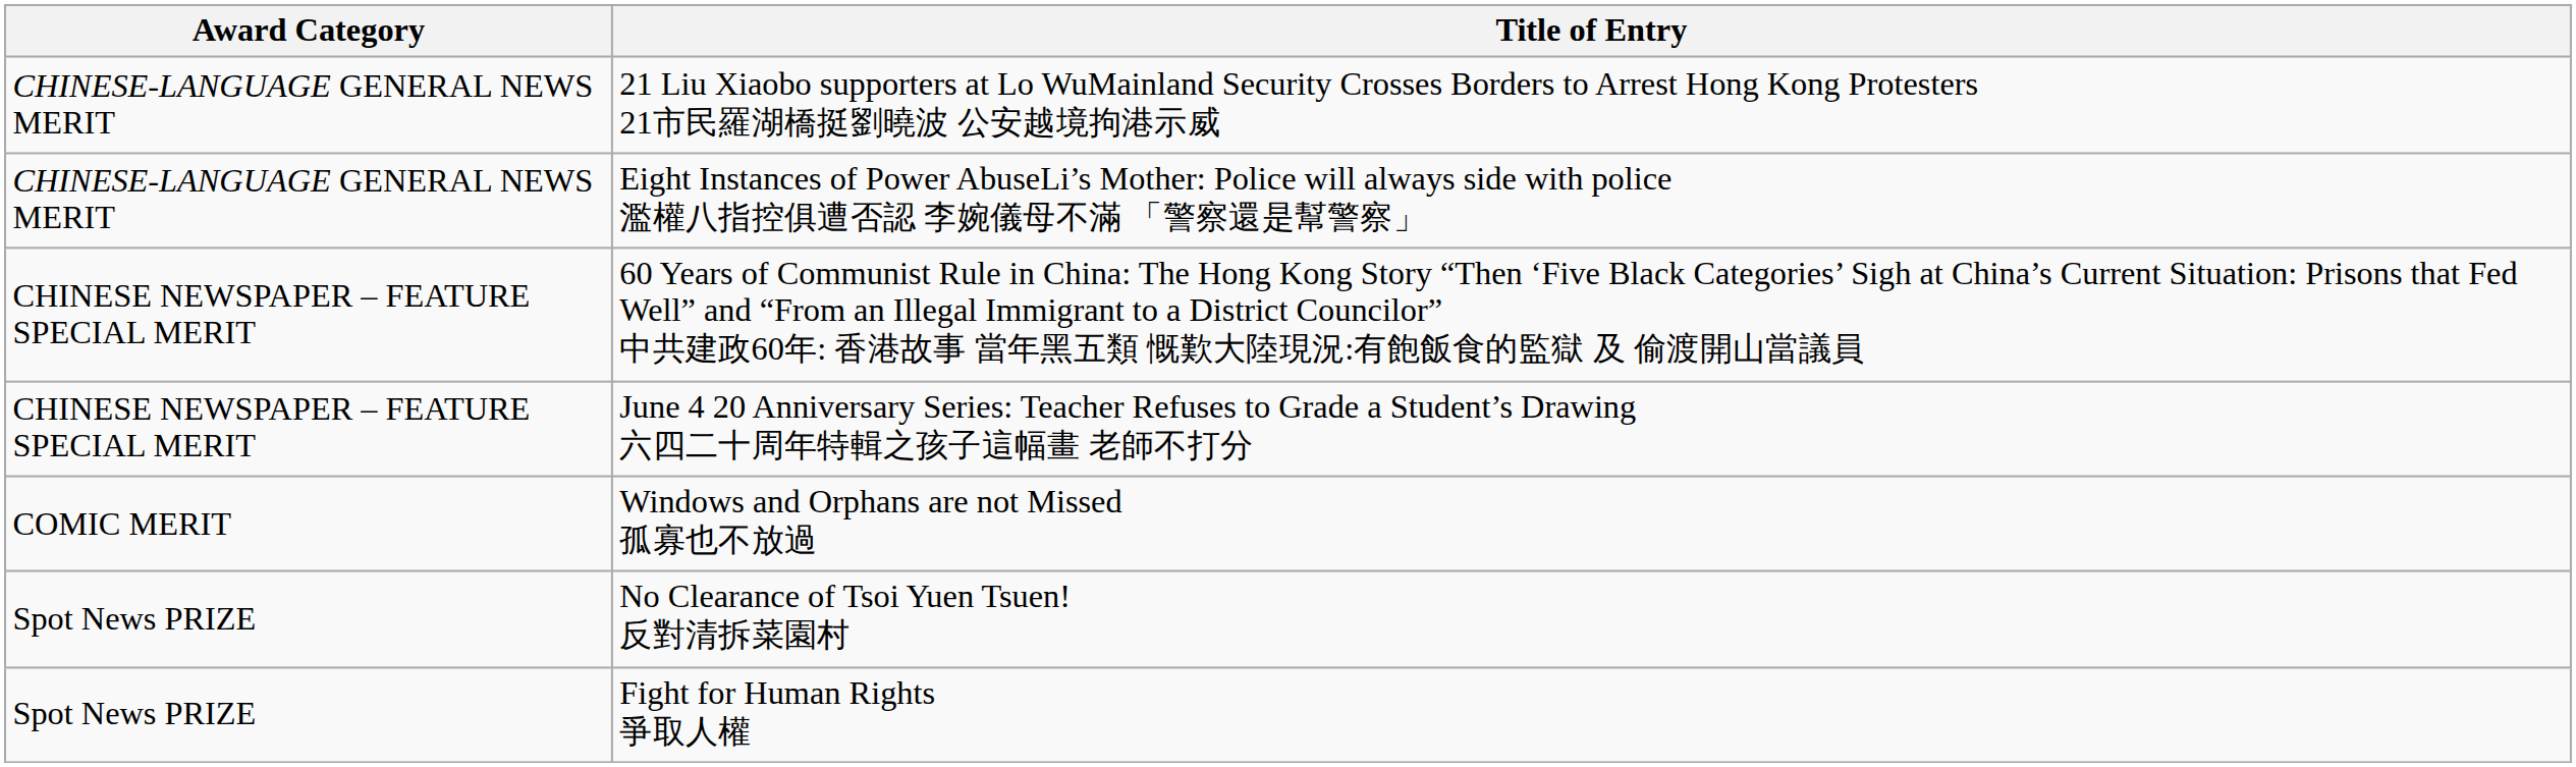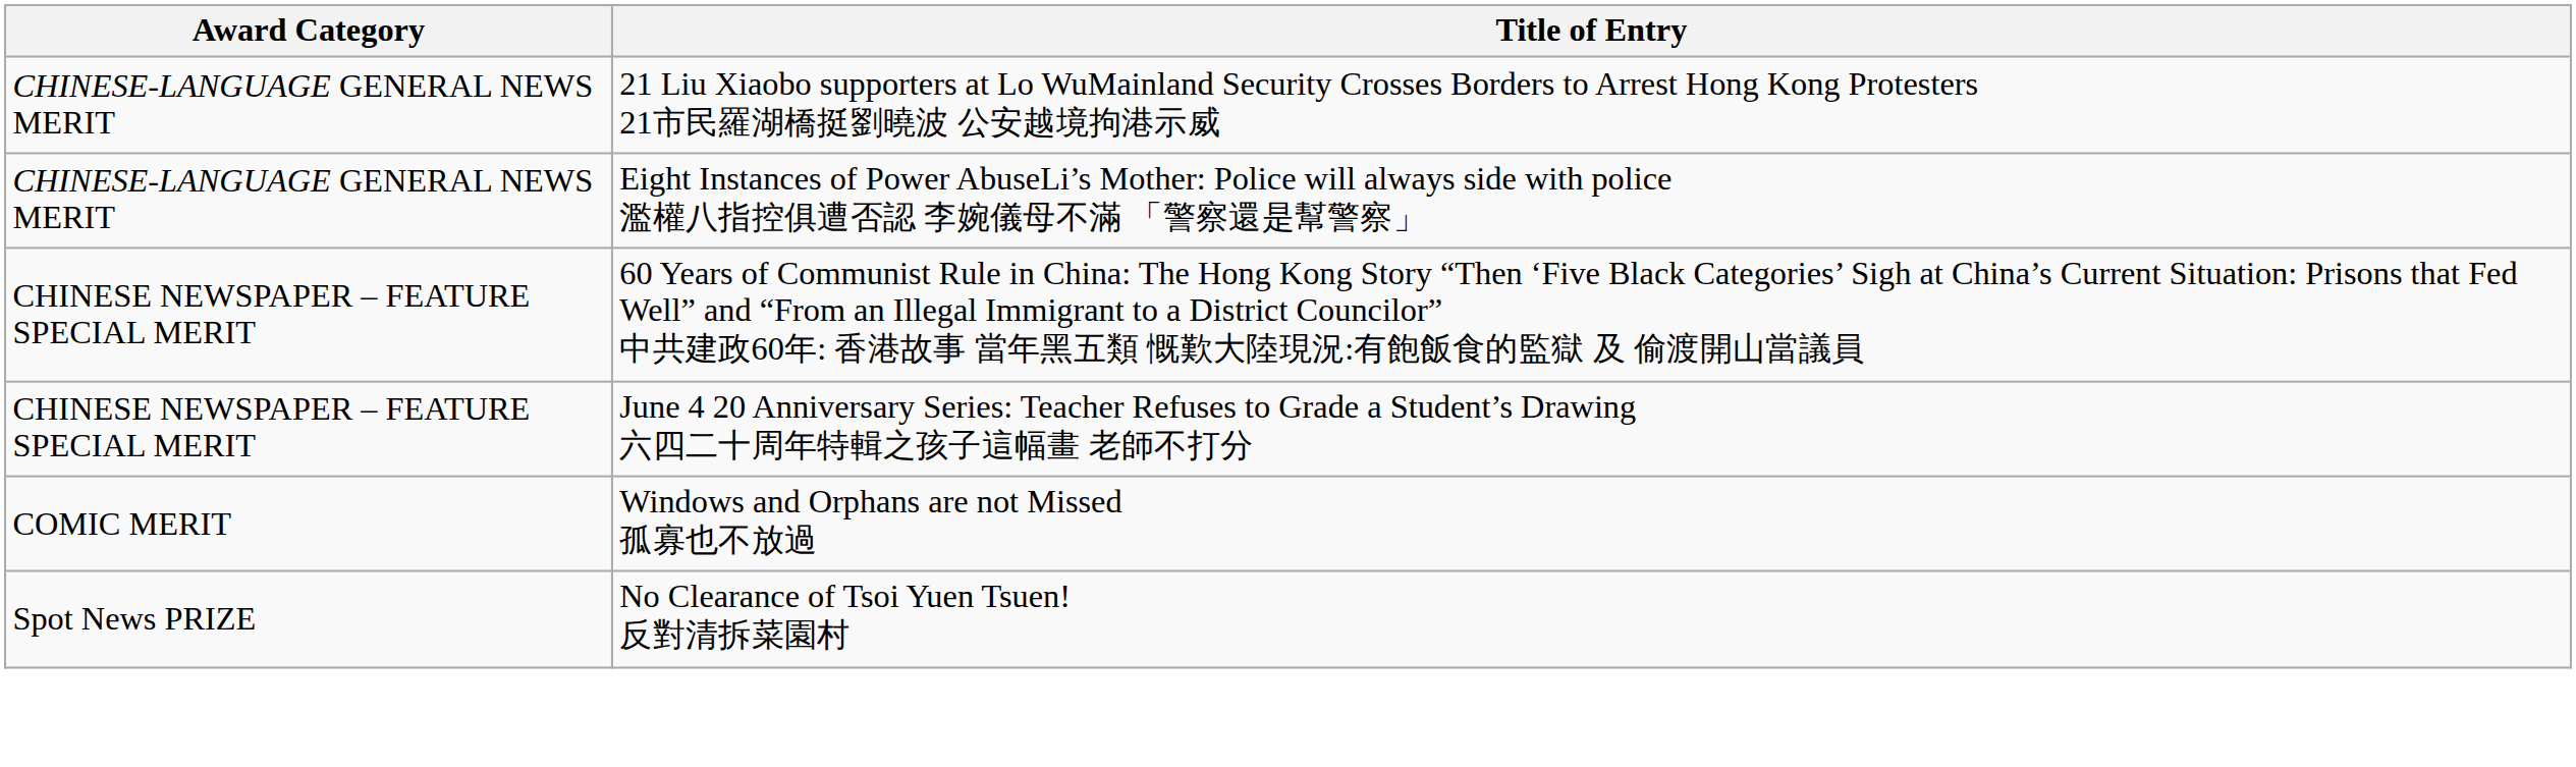 <table class="wikitable">
 <tr>
 <th>Award Category</th>
 <th>Title of Entry</th>
 </tr>
 <tr>
 <td><em>CHINESE-LANGUAGE</em> GENERAL NEWS MERIT</td>
 <td>21 Liu Xiaobo supporters at Lo WuMainland Security Crosses Borders to Arrest Hong Kong Protesters<br>21市民羅湖橋挺劉曉波 公安越境拘港示威</td>
 </tr>
 <tr>
 <td><em>CHINESE-LANGUAGE</em> GENERAL NEWS MERIT</td>
 <td>Eight Instances of Power AbuseLi’s Mother: Police will always side with police<br>濫權八指控俱遭否認 李婉儀母不滿 「警察還是幫警察」</td>
 </tr>
 <tr>
 <td>CHINESE NEWSPAPER – FEATURE SPECIAL MERIT</td>
 <td>60 Years of Communist Rule in China: The Hong Kong Story “Then ‘Five Black Categories’ Sigh at China’s Current Situation: Prisons that Fed Well” and “From an Illegal Immigrant to a District Councilor”<br>中共建政60年: 香港故事 當年黑五類 慨歎大陸現況:有飽飯食的監獄 及 偷渡開山當議員</td>
 </tr>
 <tr>
 <td>CHINESE NEWSPAPER – FEATURE SPECIAL MERIT</td>
 <td>June 4 20 Anniversary Series: Teacher Refuses to Grade a Student’s Drawing<br>六四二十周年特輯之孩子這幅畫 老師不打分</td>
 </tr>
 <tr>
 <td>COMIC MERIT</td>
 <td>Windows and Orphans are not Missed<br>孤寡也不放過</td>
 </tr>
 <tr>
 <td>Spot News PRIZE</td>
 <td>No Clearance of Tsoi Yuen Tsuen!<br>反對清拆菜園村</td>
 </tr>
-<tr>
-<td>Spot News PRIZE</td>
-<td>Fight for Human Rights<br>爭取人權</td>
-</tr>
 </table>
